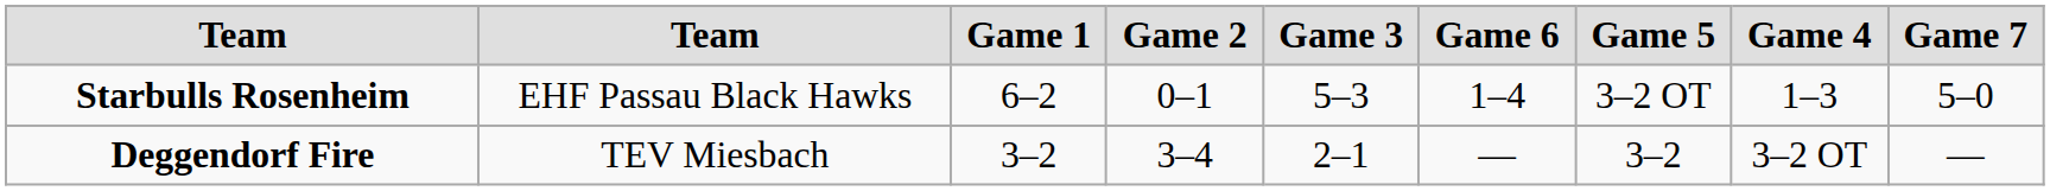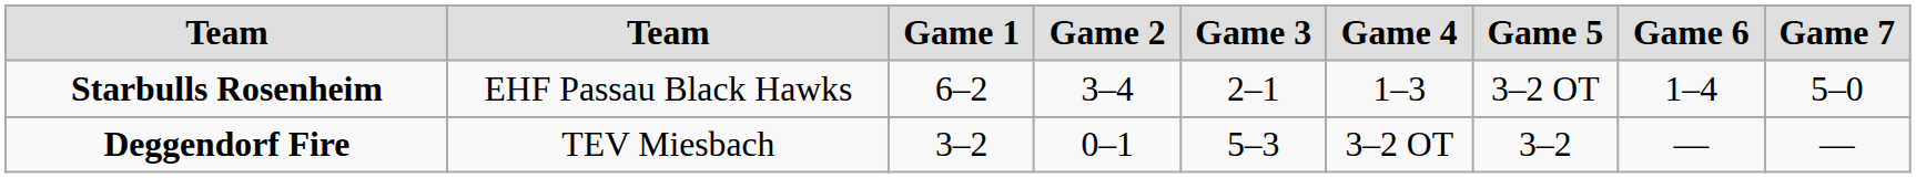 <table class="wikitable">
 <tr style="text-align:center; background:#dfdfdf;">
 <td style="width:200px; "><strong>Team</strong></td>
 <td style="width:200px; "><strong>Team</strong></td>
 <td style="width:60px; "><strong>Game 1</strong></td>
 <td style="width:60px; "><strong>Game 2</strong></td>
 <td style="width:60px; "><strong>Game 3</strong></td>
+<td style="width:60px; "><strong>Game 4</strong></td>
+<td style="width:60px; "><strong>Game 5</strong></td>
 <td style="width:60px; "><strong>Game 6</strong></td>
-<td style="width:60px; "><strong>Game 5</strong></td>
-<td style="width:60px; "><strong>Game 4</strong></td>
 <td style="width:60px; "><strong>Game 7</strong></td>
 </tr>
 <tr style="text-align:center;">
 <td><strong>Starbulls Rosenheim</strong></td>
 <td>EHF Passau Black Hawks</td>
 <td>6–2</td>
-<td>0–1</td>
-<td>5–3</td>
+<td>3–4</td>
+<td>2–1</td>
+<td>1–3</td>
+<td>3–2 OT</td>
 <td>1–4</td>
-<td>3–2 OT</td>
-<td>1–3</td>
 <td>5–0</td>
 </tr>
 <tr style="text-align:center;">
 <td><strong>Deggendorf Fire</strong></td>
 <td>TEV Miesbach</td>
 <td>3–2</td>
-<td>3–4</td>
-<td>2–1</td>
+<td>0–1</td>
+<td>5–3</td>
+<td>3–2 OT</td>
+<td>3–2</td>
 <td>—</td>
-<td>3–2</td>
-<td>3–2 OT</td>
 <td>—</td>
 </tr>
 </table>
